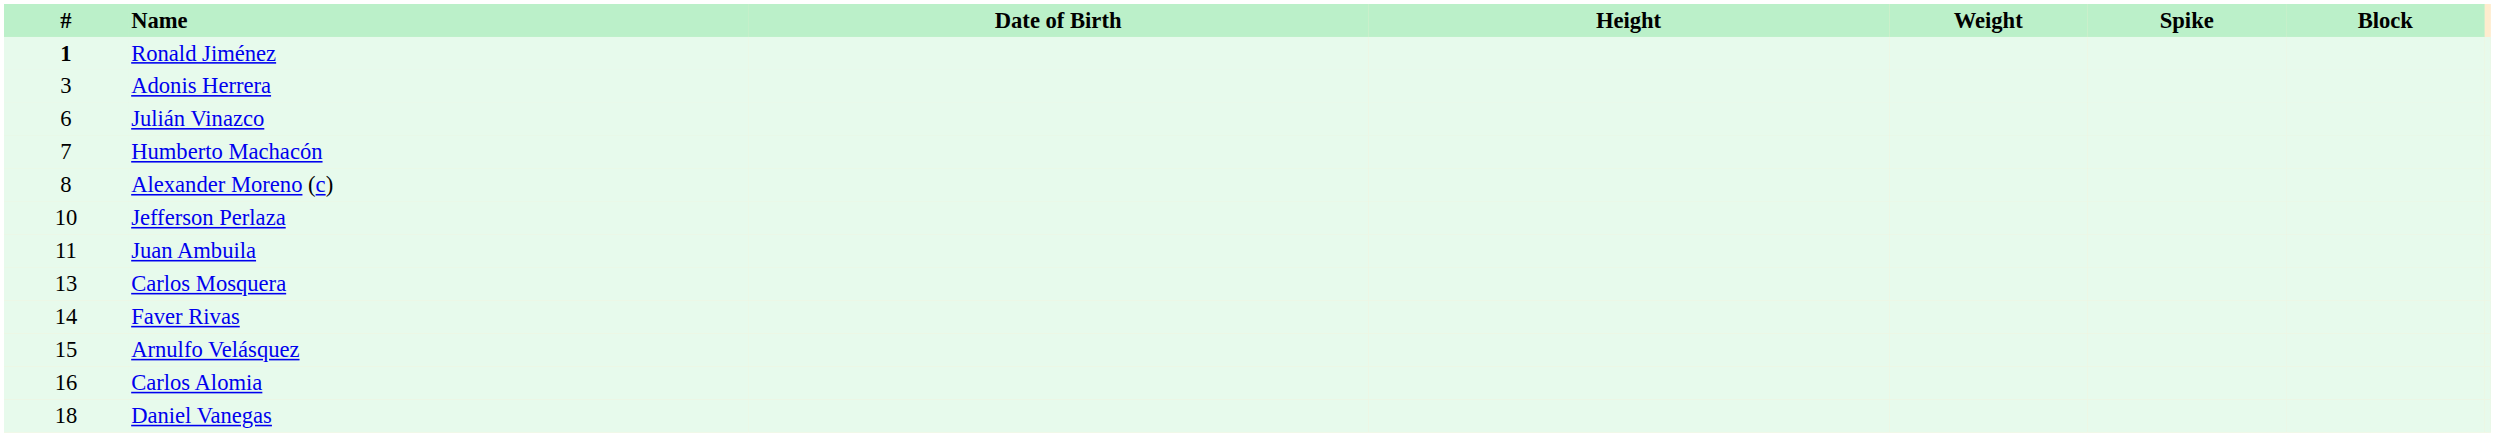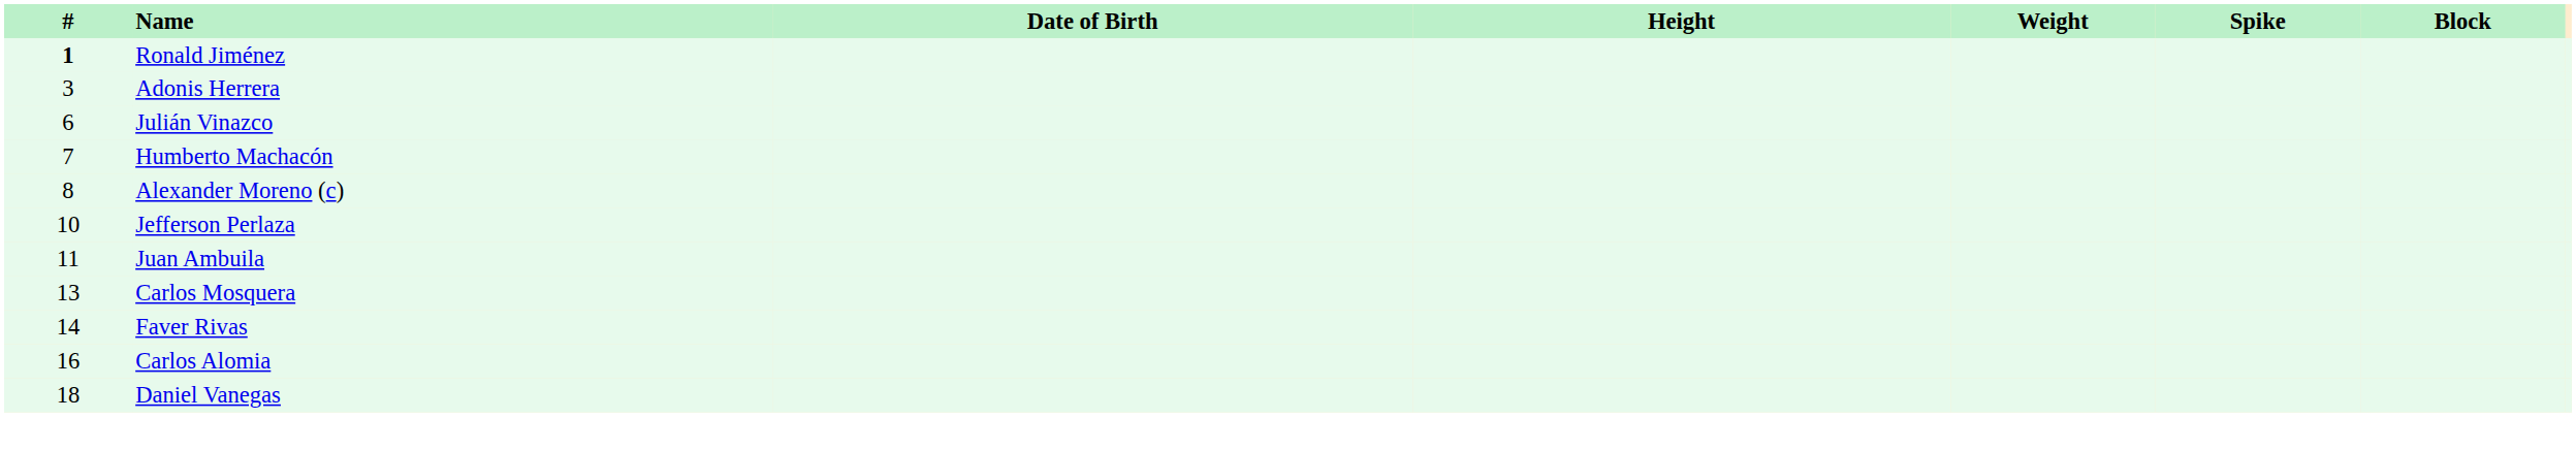 <table border=0 cellpadding=2 cellspacing=0  |- bgcolor=#FFECCE style="text-align:center; font-size:90%;" width=100%>
 <tr bgcolor=#BBF0C9>
 <th width=5%>#</th>
 <th width=25% align=left>Name</th>
 <th width=25%>Date of Birth</th>
 <th width=21%>Height</th>
 <th width=8%>Weight</th>
 <th width=8%>Spike</th>
 <th width=8%>Block</th>
 </tr>
 <tr bgcolor=#E7FAEC>
 <td><strong>1</strong></td>
 <td align=left><a href='#'>Ronald Jiménez</a></td>
 <td></td>
 <td></td>
 <td></td>
 <td></td>
 <td></td>
 <td></td>
 </tr>
 <tr bgcolor=#E7FAEC>
 <td>3</td>
 <td align=left><a href='#'>Adonis Herrera</a></td>
 <td></td>
 <td></td>
 <td></td>
 <td></td>
 <td></td>
 <td></td>
 </tr>
 <tr bgcolor=#E7FAEC>
 <td>6</td>
 <td align=left><a href='#'>Julián Vinazco</a></td>
 <td></td>
 <td></td>
 <td></td>
 <td></td>
 <td></td>
 <td></td>
 </tr>
 <tr bgcolor=#E7FAEC>
 <td>7</td>
 <td align=left><a href='#'>Humberto Machacón</a></td>
 <td></td>
 <td></td>
 <td></td>
 <td></td>
 <td></td>
 <td></td>
 </tr>
 <tr bgcolor=#E7FAEC>
 <td>8</td>
 <td align=left><a href='#'>Alexander Moreno</a> (<a href='#'>c</a>)</td>
 <td></td>
 <td></td>
 <td></td>
 <td></td>
 <td></td>
 <td></td>
 </tr>
 <tr bgcolor=#E7FAEC>
 <td>10</td>
 <td align=left><a href='#'>Jefferson Perlaza</a></td>
 <td></td>
 <td></td>
 <td></td>
 <td></td>
 <td></td>
 <td></td>
 </tr>
 <tr bgcolor=#E7FAEC>
 <td>11</td>
 <td align=left><a href='#'>Juan Ambuila</a></td>
 <td></td>
 <td></td>
 <td></td>
 <td></td>
 <td></td>
 <td></td>
 </tr>
 <tr bgcolor=#E7FAEC>
 <td>13</td>
 <td align=left><a href='#'>Carlos Mosquera</a></td>
 <td></td>
 <td></td>
 <td></td>
 <td></td>
 <td></td>
 <td></td>
 </tr>
 <tr bgcolor=#E7FAEC>
 <td>14</td>
 <td align=left><a href='#'>Faver Rivas</a></td>
 <td></td>
 <td></td>
 <td></td>
 <td></td>
 <td></td>
 <td></td>
 </tr>
 <tr bgcolor=#E7FAEC>
-<td>15</td>
-<td align=left><a href='#'>Arnulfo Velásquez</a></td>
-<td></td>
-<td></td>
-<td></td>
-<td></td>
-<td></td>
-<td></td>
-</tr>
-<tr bgcolor=#E7FAEC>
 <td>16</td>
 <td align=left><a href='#'>Carlos Alomia</a></td>
 <td></td>
 <td></td>
 <td></td>
 <td></td>
 <td></td>
 <td></td>
 </tr>
 <tr bgcolor=#E7FAEC>
 <td>18</td>
 <td align=left><a href='#'>Daniel Vanegas</a></td>
 <td></td>
 <td></td>
 <td></td>
 <td></td>
 <td></td>
 <td></td>
 </tr>
 </table>
